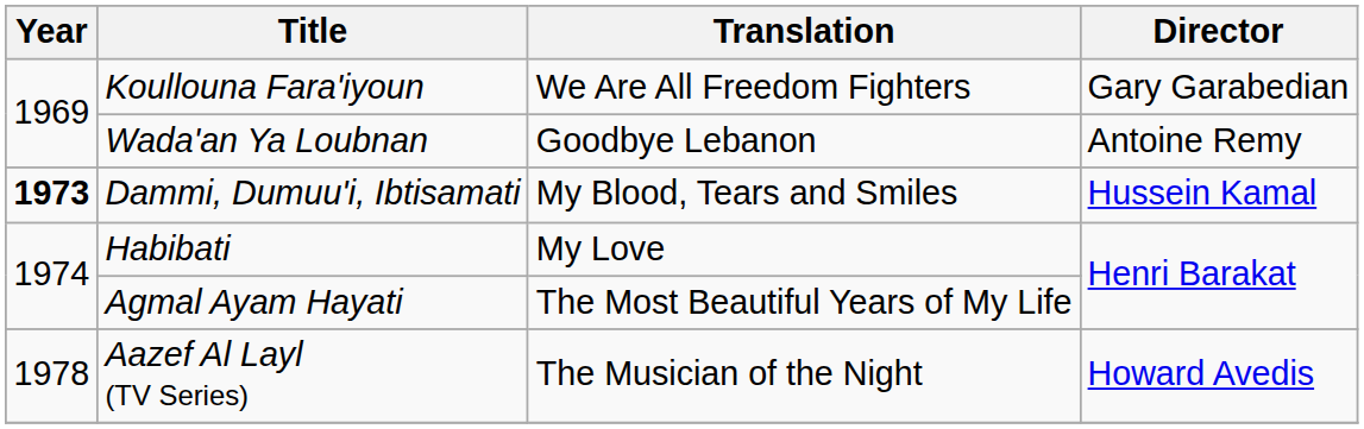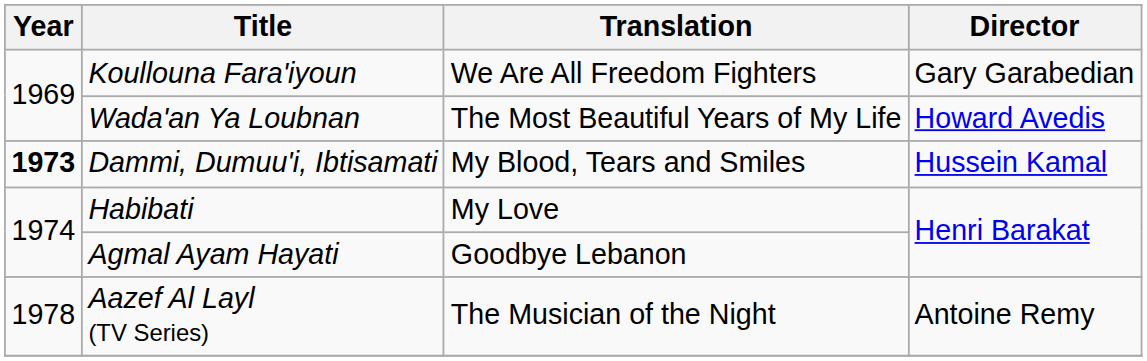 <table class="wikitable sortable" border="2">
 <tr>
 <th scope="col">Year</th>
 <th scope="col">Title</th>
 <th scope="col">Translation</th>
 <th scope="col">Director</th>
 </tr>
 <tr>
 <td rowspan="2">1969</td>
 <td><em>Koullouna Fara'iyoun</em></td>
 <td>We Are All Freedom Fighters</td>
 <td>Gary Garabedian</td>
 </tr>
 <tr>
 <td><em>Wada'an Ya Loubnan</em></td>
-<td>Goodbye Lebanon</td>
-<td>Antoine Remy</td>
+<td>The Most Beautiful Years of My Life</td>
+<td><a href='#'>Howard Avedis</a></td>
 </tr>
 <tr>
 <td><strong>1973</strong></td>
 <td><em>Dammi, Dumuu'i, Ibtisamati</em></td>
 <td>My Blood, Tears and Smiles</td>
 <td><a href='#'>Hussein Kamal</a></td>
 </tr>
 <tr>
 <td rowspan="2">1974</td>
 <td><em>Habibati</em></td>
 <td>My Love</td>
 <td rowspan="2"><a href='#'>Henri Barakat</a></td>
 </tr>
 <tr>
 <td><em>Agmal Ayam Hayati</em></td>
-<td>The Most Beautiful Years of My Life</td>
+<td>Goodbye Lebanon</td>
 </tr>
 <tr>
 <td>1978</td>
 <td><em>Aazef Al Layl</em><br><small>(TV Series)</small></td>
 <td>The Musician of the Night</td>
-<td><a href='#'>Howard Avedis</a></td>
+<td>Antoine Remy</td>
 </tr>
 <tr>
 </tr>
 </table>
